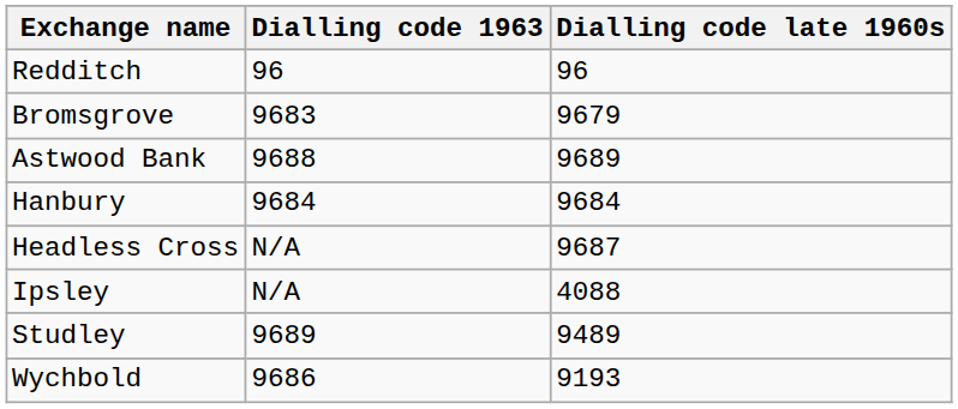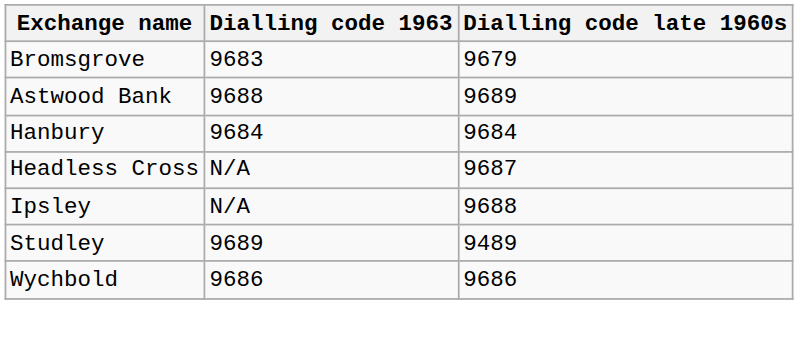 <table class="wikitable" style="width: auto; margin-left: 1.5em;">
 <tr>
 <th scope="col">Exchange name</th>
 <th scope="col">Dialling code 1963</th>
 <th scope="col">Dialling code late 1960s</th>
-</tr>
-<tr>
-<td>Redditch</td>
-<td>96</td>
-<td>96</td>
 </tr>
 <tr>
 <td>Bromsgrove</td>
 <td>9683</td>
 <td>9679</td>
 </tr>
 <tr>
 <td>Astwood Bank</td>
 <td>9688</td>
 <td>9689</td>
 </tr>
 <tr>
 <td>Hanbury</td>
 <td>9684</td>
 <td>9684</td>
 </tr>
 <tr>
 <td>Headless Cross</td>
 <td>N/A</td>
 <td>9687</td>
 </tr>
 <tr>
 <td>Ipsley</td>
 <td>N/A</td>
-<td>4088</td>
+<td>9688</td>
 </tr>
 <tr>
 <td>Studley</td>
 <td>9689</td>
 <td>9489</td>
 </tr>
 <tr>
 <td>Wychbold</td>
 <td>9686</td>
-<td>9193</td>
+<td>9686</td>
 </tr>
 </table>
